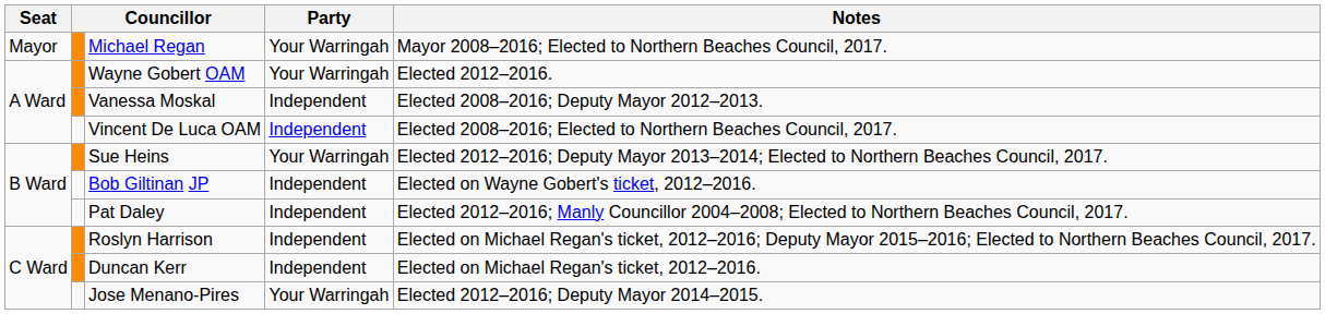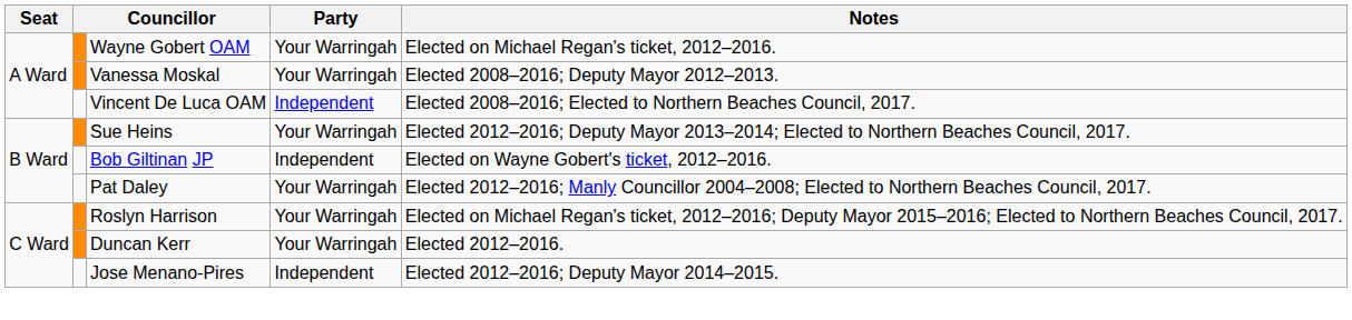 <table class="wikitable">
 <tr>
 <th>Seat</th>
 <th colspan="2">Councillor</th>
 <th>Party</th>
 <th>Notes</th>
 </tr>
 <tr>
-<td>Mayor</td>
-<td bgcolor="#FF8C00"></td>
-<td><a href='#'>Michael Regan</a></td>
-<td>Your Warringah</td>
-<td>Mayor 2008–2016; Elected to Northern Beaches Council, 2017.</td>
-</tr>
-<tr>
 <td rowspan="3">A Ward</td>
 <td bgcolor="#FF8C00"></td>
 <td>Wayne Gobert <a href='#'>OAM</a></td>
 <td>Your Warringah</td>
-<td>Elected 2012–2016.</td>
+<td>Elected on Michael Regan's ticket, 2012–2016.</td>
 </tr>
 <tr>
 <td bgcolor="#FF8C00"></td>
 <td>Vanessa Moskal</td>
-<td>Independent</td>
+<td>Your Warringah</td>
 <td>Elected 2008–2016; Deputy Mayor 2012–2013.</td>
 </tr>
 <tr>
 <td> </td>
 <td>Vincent De Luca OAM</td>
 <td><a href='#'>Independent</a></td>
 <td>Elected 2008–2016; Elected to Northern Beaches Council, 2017.</td>
 </tr>
 <tr>
 <td rowspan="3">B Ward</td>
 <td bgcolor="#FF8C00"></td>
 <td>Sue Heins</td>
 <td>Your Warringah</td>
 <td>Elected 2012–2016; Deputy Mayor 2013–2014; Elected to Northern Beaches Council, 2017.</td>
 </tr>
 <tr>
 <td> </td>
 <td><a href='#'>Bob Giltinan</a> <a href='#'>JP</a></td>
 <td>Independent</td>
 <td>Elected on Wayne Gobert's <a href='#'>ticket</a>, 2012–2016.</td>
 </tr>
 <tr>
 <td> </td>
 <td>Pat Daley</td>
-<td>Independent</td>
+<td>Your Warringah</td>
 <td>Elected 2012–2016; <a href='#'>Manly</a> Councillor 2004–2008; Elected to Northern Beaches Council, 2017.</td>
 </tr>
 <tr>
 <td rowspan="3">C Ward</td>
 <td bgcolor="#FF8C00"></td>
 <td>Roslyn Harrison</td>
-<td>Independent</td>
+<td>Your Warringah</td>
 <td>Elected on Michael Regan's ticket, 2012–2016; Deputy Mayor 2015–2016; Elected to Northern Beaches Council, 2017.</td>
 </tr>
 <tr>
 <td bgcolor="#FF8C00"></td>
 <td>Duncan Kerr</td>
-<td>Independent</td>
-<td>Elected on Michael Regan's ticket, 2012–2016.</td>
+<td>Your Warringah</td>
+<td>Elected 2012–2016.</td>
 </tr>
 <tr>
 <td> </td>
 <td>Jose Menano-Pires</td>
-<td>Your Warringah</td>
+<td>Independent</td>
 <td>Elected 2012–2016; Deputy Mayor 2014–2015.</td>
 </tr>
 </table>
